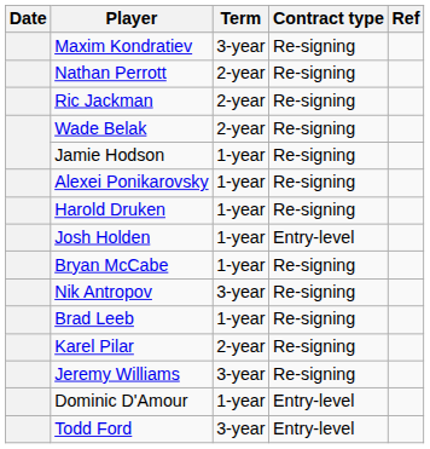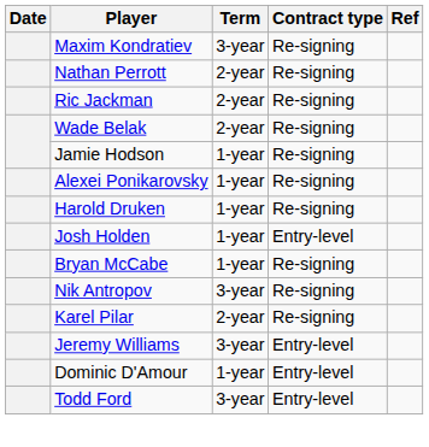 <table class="wikitable plainrowheaders">
 <tr style="background:#ddd; text-align:center;">
 <th>Date</th>
 <th>Player</th>
 <th>Term</th>
 <th>Contract type</th>
 <th>Ref</th>
 </tr>
 <tr>
 <th scope="row"></th>
 <td><a href='#'>Maxim Kondratiev</a></td>
 <td>3-year</td>
 <td>Re-signing</td>
 <td></td>
 </tr>
 <tr>
 <th scope="row"></th>
 <td><a href='#'>Nathan Perrott</a></td>
 <td>2-year</td>
 <td>Re-signing</td>
 <td></td>
 </tr>
 <tr>
 <th scope="row"></th>
 <td><a href='#'>Ric Jackman</a></td>
 <td>2-year</td>
 <td>Re-signing</td>
 <td></td>
 </tr>
 <tr>
 <th scope="row" rowspan=2></th>
 <td><a href='#'>Wade Belak</a></td>
 <td>2-year</td>
 <td>Re-signing</td>
 <td></td>
 </tr>
 <tr>
 <td>Jamie Hodson</td>
 <td>1-year</td>
 <td>Re-signing</td>
 <td></td>
 </tr>
 <tr>
 <th scope="row"></th>
 <td><a href='#'>Alexei Ponikarovsky</a></td>
 <td>1-year</td>
 <td>Re-signing</td>
 <td></td>
 </tr>
 <tr>
 <th scope="row"></th>
 <td><a href='#'>Harold Druken</a></td>
 <td>1-year</td>
 <td>Re-signing</td>
 <td></td>
 </tr>
 <tr>
 <th scope="row"></th>
 <td><a href='#'>Josh Holden</a></td>
 <td>1-year</td>
 <td>Entry-level</td>
 <td></td>
 </tr>
 <tr>
 <th scope="row"></th>
 <td><a href='#'>Bryan McCabe</a></td>
 <td>1-year</td>
 <td>Re-signing</td>
 <td></td>
 </tr>
 <tr>
 <th scope="row"></th>
 <td><a href='#'>Nik Antropov</a></td>
 <td>3-year</td>
 <td>Re-signing</td>
 <td></td>
 </tr>
 <tr>
 <th scope="row"></th>
-<td><a href='#'>Brad Leeb</a></td>
-<td>1-year</td>
-<td>Re-signing</td>
-<td></td>
-</tr>
-<tr>
-<th scope="row"></th>
 <td><a href='#'>Karel Pilar</a></td>
 <td>2-year</td>
 <td>Re-signing</td>
 <td></td>
 </tr>
 <tr>
 <th scope="row"></th>
 <td><a href='#'>Jeremy Williams</a></td>
 <td>3-year</td>
-<td>Re-signing</td>
+<td>Entry-level</td>
 <td></td>
 </tr>
 <tr>
 <th scope="row"></th>
 <td>Dominic D'Amour</td>
 <td>1-year</td>
 <td>Entry-level</td>
 <td></td>
 </tr>
 <tr>
 <th scope="row"></th>
 <td><a href='#'>Todd Ford</a></td>
 <td>3-year</td>
 <td>Entry-level</td>
 <td></td>
 </tr>
 </table>
